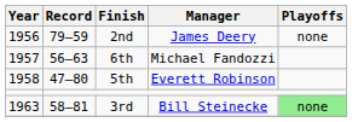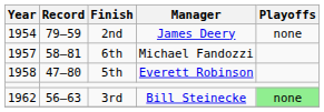 <table class="wikitable" style="text-align:center">
 <tr>
 <th>Year</th>
 <th>Record</th>
 <th>Finish</th>
 <th>Manager</th>
 <th>Playoffs</th>
 </tr>
 <tr>
-<td>1956</td>
+<td>1954</td>
 <td>79–59</td>
 <td>2nd</td>
 <td><a href='#'>James Deery</a></td>
 <td>none</td>
 </tr>
 <tr>
 <td>1957</td>
-<td>56–63</td>
+<td>58–81</td>
 <td>6th</td>
 <td>Michael Fandozzi</td>
 <td></td>
 </tr>
 <tr>
 <td>1958</td>
 <td>47–80</td>
 <td>5th</td>
 <td><a href='#'>Everett Robinson</a></td>
 <td></td>
 </tr>
 <tr>
 <td></td>
 </tr>
 <tr>
-<td>1963</td>
-<td>58–81</td>
+<td>1962</td>
+<td>56–63</td>
 <td>3rd</td>
 <td><a href='#'>Bill Steinecke</a></td>
 <td style="background: lightgreen;">none</td>
 </tr>
 <tr>
 </tr>
 </table>
